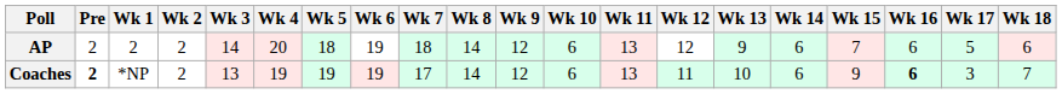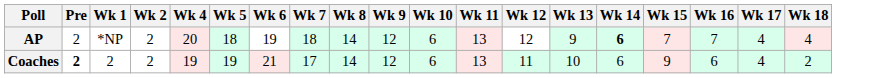 <table class="wikitable" style="white-space:nowrap;">
 <tr>
 <th>Poll</th>
 <th>Pre</th>
 <th>Wk 1</th>
 <th>Wk 2</th>
-<th>Wk 3</th>
 <th>Wk 4</th>
 <th>Wk 5</th>
 <th>Wk 6</th>
 <th>Wk 7</th>
 <th>Wk 8</th>
 <th>Wk 9</th>
 <th>Wk 10</th>
 <th>Wk 11</th>
 <th>Wk 12</th>
 <th>Wk 13</th>
 <th>Wk 14</th>
 <th>Wk 15</th>
 <th>Wk 16</th>
 <th>Wk 17</th>
 <th>Wk 18</th>
 </tr>
 <tr style="text-align:center;">
 <th>AP</th>
 <td style="background:#FFF;">2</td>
+<td style="background:#FFF;">*NP</td>
 <td style="background:#FFF;">2</td>
-<td style="background:#FFF;">2</td>
-<td style="background:#FFE6E6;">14</td>
 <td style="background:#FFE6E6;">20</td>
 <td style="background:#D8FFEB;">18</td>
 <td style="background:#FFF;">19</td>
 <td style="background:#D8FFEB;">18</td>
 <td style="background:#D8FFEB;">14</td>
 <td style="background:#D8FFEB;">12</td>
 <td style="background:#D8FFEB;">6</td>
 <td style="background:#FFE6E6;">13</td>
 <td style="background:#FFF;">12</td>
 <td style="background:#D8FFEB;">9</td>
-<td style="background:#D8FFEB;">6</td>
+<td style="background:#D8FFEB;"><strong>6</strong></td>
 <td style="background:#FFE6E6;">7</td>
-<td style="background:#D8FFEB;">6</td>
-<td style="background:#D8FFEB;">5</td>
-<td style="background:#FFE6E6;">6</td>
+<td style="background:#D8FFEB;">7</td>
+<td style="background:#D8FFEB;">4</td>
+<td style="background:#FFE6E6;">4</td>
 </tr>
 <tr style="text-align:center;">
 <th>Coaches</th>
 <td style="background:#FFF;"><strong>2</strong></td>
-<td style="background:#FFF;">*NP</td>
 <td style="background:#FFF;">2</td>
-<td style="background:#FFE6E6;">13</td>
+<td style="background:#FFF;">2</td>
 <td style="background:#FFE6E6;">19</td>
 <td style="background:#D8FFEB;">19</td>
-<td style="background:#FFE6E6;">19</td>
+<td style="background:#FFE6E6;">21</td>
 <td style="background:#D8FFEB;">17</td>
 <td style="background:#D8FFEB;">14</td>
 <td style="background:#D8FFEB;">12</td>
 <td style="background:#D8FFEB;">6</td>
 <td style="background:#FFE6E6;">13</td>
 <td style="background:#D8FFEB;">11</td>
 <td style="background:#D8FFEB;">10</td>
 <td style="background:#D8FFEB;">6</td>
 <td style="background:#FFE6E6;">9</td>
-<td style="background:#D8FFEB;"><strong>6</strong></td>
-<td style="background:#D8FFEB;">3</td>
-<td style="background:#D8FFEB;">7</td>
+<td style="background:#D8FFEB;">6</td>
+<td style="background:#D8FFEB;">4</td>
+<td style="background:#D8FFEB;">2</td>
 </tr>
 </table>
